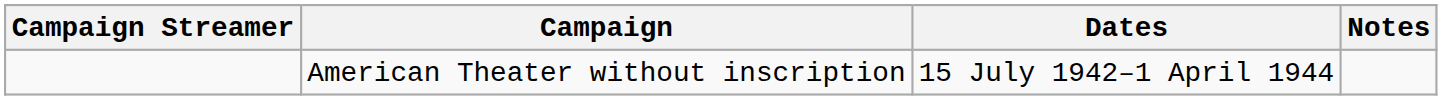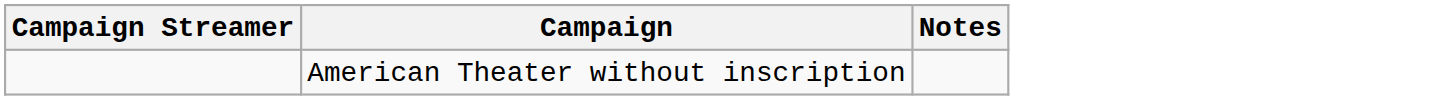 <table class="wikitable">
 <tr style="background:#efefef;">
 <th>Campaign Streamer</th>
 <th>Campaign</th>
-<th>Dates</th>
 <th>Notes</th>
 </tr>
 <tr>
 <td></td>
 <td>American Theater without inscription</td>
-<td>15 July 1942–1 April 1944</td>
 <td></td>
 </tr>
 </table>
